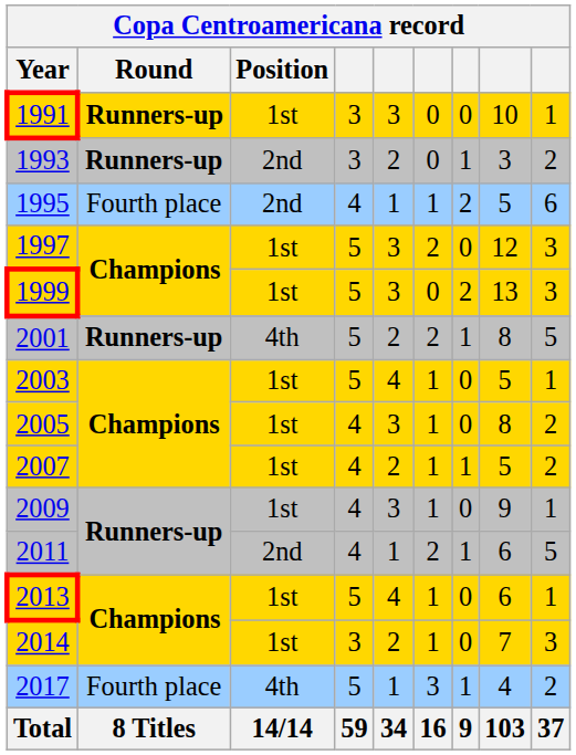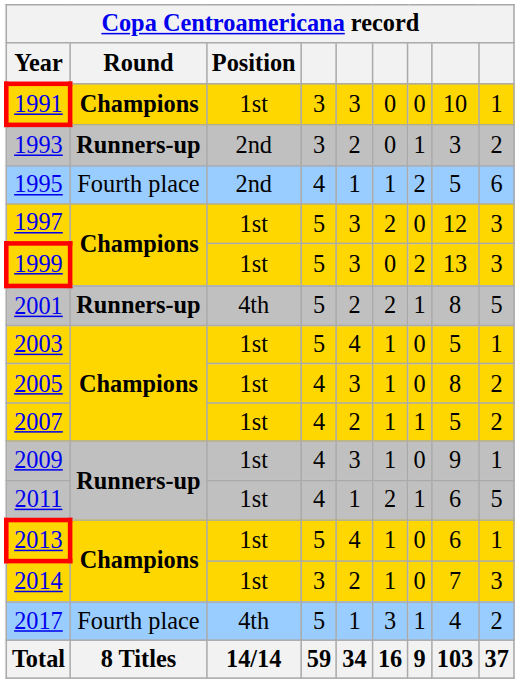 <table class="wikitable" style="text-align: center;">
 <tr>
 <th colspan=9><a href='#'>Copa Centroamericana</a> record</th>
 </tr>
 <tr>
 <th>Year</th>
 <th>Round</th>
 <th>Position</th>
 <th></th>
 <th></th>
 <th></th>
 <th></th>
 <th></th>
 <th></th>
 </tr>
 <tr style="background:Gold;">
 <td style="border: 3px solid red"> <a href='#'>1991</a></td>
-<td><strong>Runners-up</strong></td>
+<td><strong>Champions</strong></td>
 <td>1st</td>
 <td>3</td>
 <td>3</td>
 <td>0</td>
 <td>0</td>
 <td>10</td>
 <td>1</td>
 </tr>
 <tr style="background:Silver;">
 <td> <a href='#'>1993</a></td>
 <td><strong>Runners-up</strong></td>
 <td>2nd</td>
 <td>3</td>
 <td>2</td>
 <td>0</td>
 <td>1</td>
 <td>3</td>
 <td>2</td>
 </tr>
 <tr style="background:#9acdff;">
 <td> <a href='#'>1995</a></td>
 <td>Fourth place</td>
 <td>2nd</td>
 <td>4</td>
 <td>1</td>
 <td>1</td>
 <td>2</td>
 <td>5</td>
 <td>6</td>
 </tr>
 <tr style="background:Gold;">
 <td> <a href='#'>1997</a></td>
 <td rowspan=2><strong>Champions</strong></td>
 <td>1st</td>
 <td>5</td>
 <td>3</td>
 <td>2</td>
 <td>0</td>
 <td>12</td>
 <td>3</td>
 </tr>
 <tr style="background:Gold;">
 <td style="border: 3px solid red"> <a href='#'>1999</a></td>
 <td>1st</td>
 <td>5</td>
 <td>3</td>
 <td>0</td>
 <td>2</td>
 <td>13</td>
 <td>3</td>
 </tr>
 <tr style="background:Silver;">
 <td> <a href='#'>2001</a></td>
 <td><strong>Runners-up</strong></td>
 <td>4th</td>
 <td>5</td>
 <td>2</td>
 <td>2</td>
 <td>1</td>
 <td>8</td>
 <td>5</td>
 </tr>
 <tr style="background:Gold;">
 <td> <a href='#'>2003</a></td>
 <td rowspan=3><strong>Champions</strong></td>
 <td>1st</td>
 <td>5</td>
 <td>4</td>
 <td>1</td>
 <td>0</td>
 <td>5</td>
 <td>1</td>
 </tr>
 <tr style="background:Gold;">
 <td> <a href='#'>2005</a></td>
 <td>1st</td>
 <td>4</td>
 <td>3</td>
 <td>1</td>
 <td>0</td>
 <td>8</td>
 <td>2</td>
 </tr>
 <tr style="background:Gold;">
 <td> <a href='#'>2007</a></td>
 <td>1st</td>
 <td>4</td>
 <td>2</td>
 <td>1</td>
 <td>1</td>
 <td>5</td>
 <td>2</td>
 </tr>
 <tr style="background:Silver;">
 <td> <a href='#'>2009</a></td>
 <td rowspan=2><strong>Runners-up</strong></td>
 <td>1st</td>
 <td>4</td>
 <td>3</td>
 <td>1</td>
 <td>0</td>
 <td>9</td>
 <td>1</td>
 </tr>
 <tr style="background:Silver;">
 <td> <a href='#'>2011</a></td>
-<td>2nd</td>
+<td>1st</td>
 <td>4</td>
 <td>1</td>
 <td>2</td>
 <td>1</td>
 <td>6</td>
 <td>5</td>
 </tr>
 <tr style="background:Gold;">
 <td style="border: 3px solid red"> <a href='#'>2013</a></td>
 <td rowspan=2><strong>Champions</strong></td>
 <td>1st</td>
 <td>5</td>
 <td>4</td>
 <td>1</td>
 <td>0</td>
 <td>6</td>
 <td>1</td>
 </tr>
 <tr style="background:Gold;">
 <td> <a href='#'>2014</a></td>
 <td>1st</td>
 <td>3</td>
 <td>2</td>
 <td>1</td>
 <td>0</td>
 <td>7</td>
 <td>3</td>
 </tr>
 <tr style="background:#9acdff;">
 <td> <a href='#'>2017</a></td>
 <td>Fourth place</td>
 <td>4th</td>
 <td>5</td>
 <td>1</td>
 <td>3</td>
 <td>1</td>
 <td>4</td>
 <td>2</td>
 </tr>
 <tr>
 <th>Total</th>
 <th>8 Titles</th>
 <th>14/14</th>
 <th>59</th>
 <th>34</th>
 <th>16</th>
 <th>9</th>
 <th>103</th>
 <th>37</th>
 </tr>
 </table>
